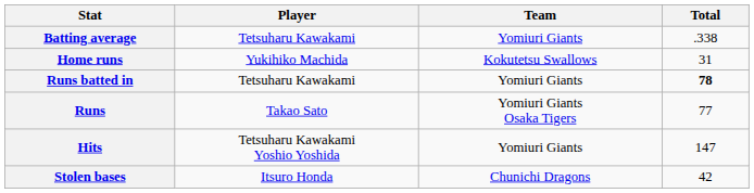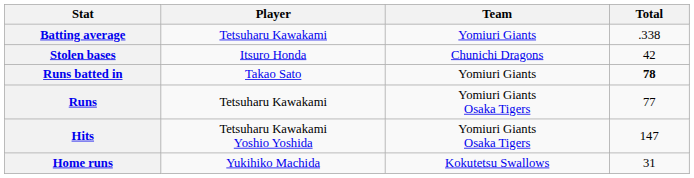 <table class="wikitable" style="text-align:center;">
 <tr>
 <th scope="col" width="7%">Stat</th>
 <th scope="col" width="10%">Player</th>
 <th scope="col" width="10%">Team</th>
 <th scope="col" width="3%">Total</th>
 </tr>
 <tr>
 <th scope="row" style="text-align:center;"><a href='#'>Batting average</a></th>
 <td><a href='#'>Tetsuharu Kawakami</a></td>
 <td><a href='#'>Yomiuri Giants</a></td>
 <td>.338</td>
 </tr>
 <tr>
-<th scope="row" style="text-align:center;"><a href='#'>Home runs</a></th>
-<td><a href='#'>Yukihiko Machida</a></td>
-<td><a href='#'>Kokutetsu Swallows</a></td>
-<td>31</td>
+<th scope="row" style="text-align:center;"><a href='#'>Stolen bases</a></th>
+<td><a href='#'>Itsuro Honda</a></td>
+<td><a href='#'>Chunichi Dragons</a></td>
+<td>42</td>
 </tr>
 <tr>
 <th scope="row" style="text-align:center;"><a href='#'>Runs batted in</a></th>
-<td>Tetsuharu Kawakami</td>
+<td><a href='#'>Takao Sato</a></td>
 <td>Yomiuri Giants</td>
 <td><strong>78</strong></td>
 </tr>
 <tr>
 <th scope="row" style="text-align:center;"><a href='#'>Runs</a></th>
-<td><a href='#'>Takao Sato</a></td>
+<td>Tetsuharu Kawakami</td>
 <td>Yomiuri Giants<br><a href='#'>Osaka Tigers</a></td>
 <td>77</td>
 </tr>
 <tr>
 <th scope="row" style="text-align:center;"><a href='#'>Hits</a></th>
 <td>Tetsuharu Kawakami<br><a href='#'>Yoshio Yoshida</a></td>
-<td>Yomiuri Giants</td>
+<td>Yomiuri Giants<br><a href='#'>Osaka Tigers</a></td>
 <td>147</td>
 </tr>
 <tr>
-<th scope="row" style="text-align:center;"><a href='#'>Stolen bases</a></th>
-<td><a href='#'>Itsuro Honda</a></td>
-<td><a href='#'>Chunichi Dragons</a></td>
-<td>42</td>
+<th scope="row" style="text-align:center;"><a href='#'>Home runs</a></th>
+<td><a href='#'>Yukihiko Machida</a></td>
+<td><a href='#'>Kokutetsu Swallows</a></td>
+<td>31</td>
 </tr>
 </table>
